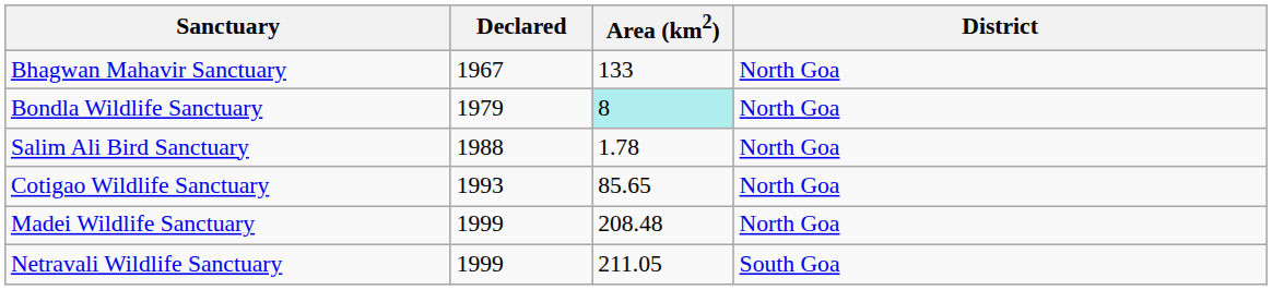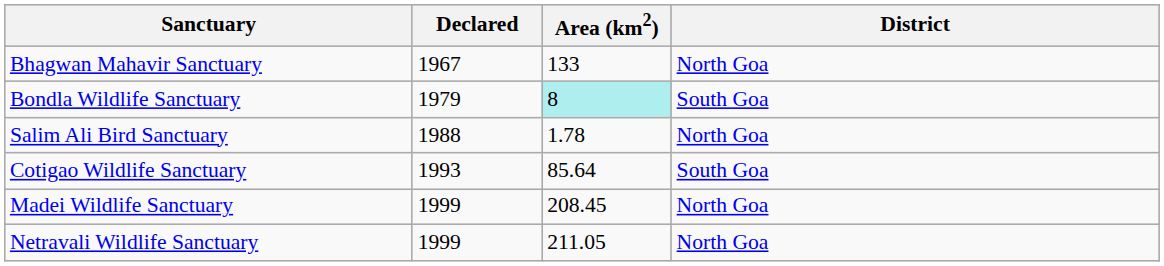 <table class="wikitable sortable defaultcenter col1left col4left" style="font-size: 85%">
 <tr>
 <th scope="col" style="width: 250px;">Sanctuary</th>
 <th scope="col" style="width: 75px;">Declared</th>
 <th scope="col" style="width: 75px;">Area (km<sup>2</sup>)</th>
 <th scope="col" style="width: 300px;">District</th>
 </tr>
 <tr>
 <td><a href='#'>Bhagwan Mahavir Sanctuary</a></td>
 <td>1967</td>
 <td>133</td>
 <td><a href='#'>North Goa</a></td>
 </tr>
 <tr>
 <td><a href='#'>Bondla Wildlife Sanctuary</a></td>
 <td>1979</td>
 <td style="background: paleturquoise;">8</td>
-<td><a href='#'>North Goa</a></td>
+<td><a href='#'>South Goa</a></td>
 </tr>
 <tr>
 <td><a href='#'>Salim Ali Bird Sanctuary</a></td>
 <td>1988</td>
 <td>1.78</td>
 <td><a href='#'>North Goa</a></td>
 </tr>
 <tr>
 <td><a href='#'>Cotigao Wildlife Sanctuary</a></td>
 <td>1993</td>
-<td>85.65</td>
-<td><a href='#'>North Goa</a></td>
+<td>85.64</td>
+<td><a href='#'>South Goa</a></td>
 </tr>
 <tr>
 <td><a href='#'>Madei Wildlife Sanctuary</a></td>
 <td>1999</td>
-<td>208.48</td>
+<td>208.45</td>
 <td><a href='#'>North Goa</a></td>
 </tr>
 <tr>
 <td><a href='#'>Netravali Wildlife Sanctuary</a></td>
 <td>1999</td>
 <td>211.05</td>
-<td><a href='#'>South Goa</a></td>
+<td><a href='#'>North Goa</a></td>
 </tr>
 </table>
